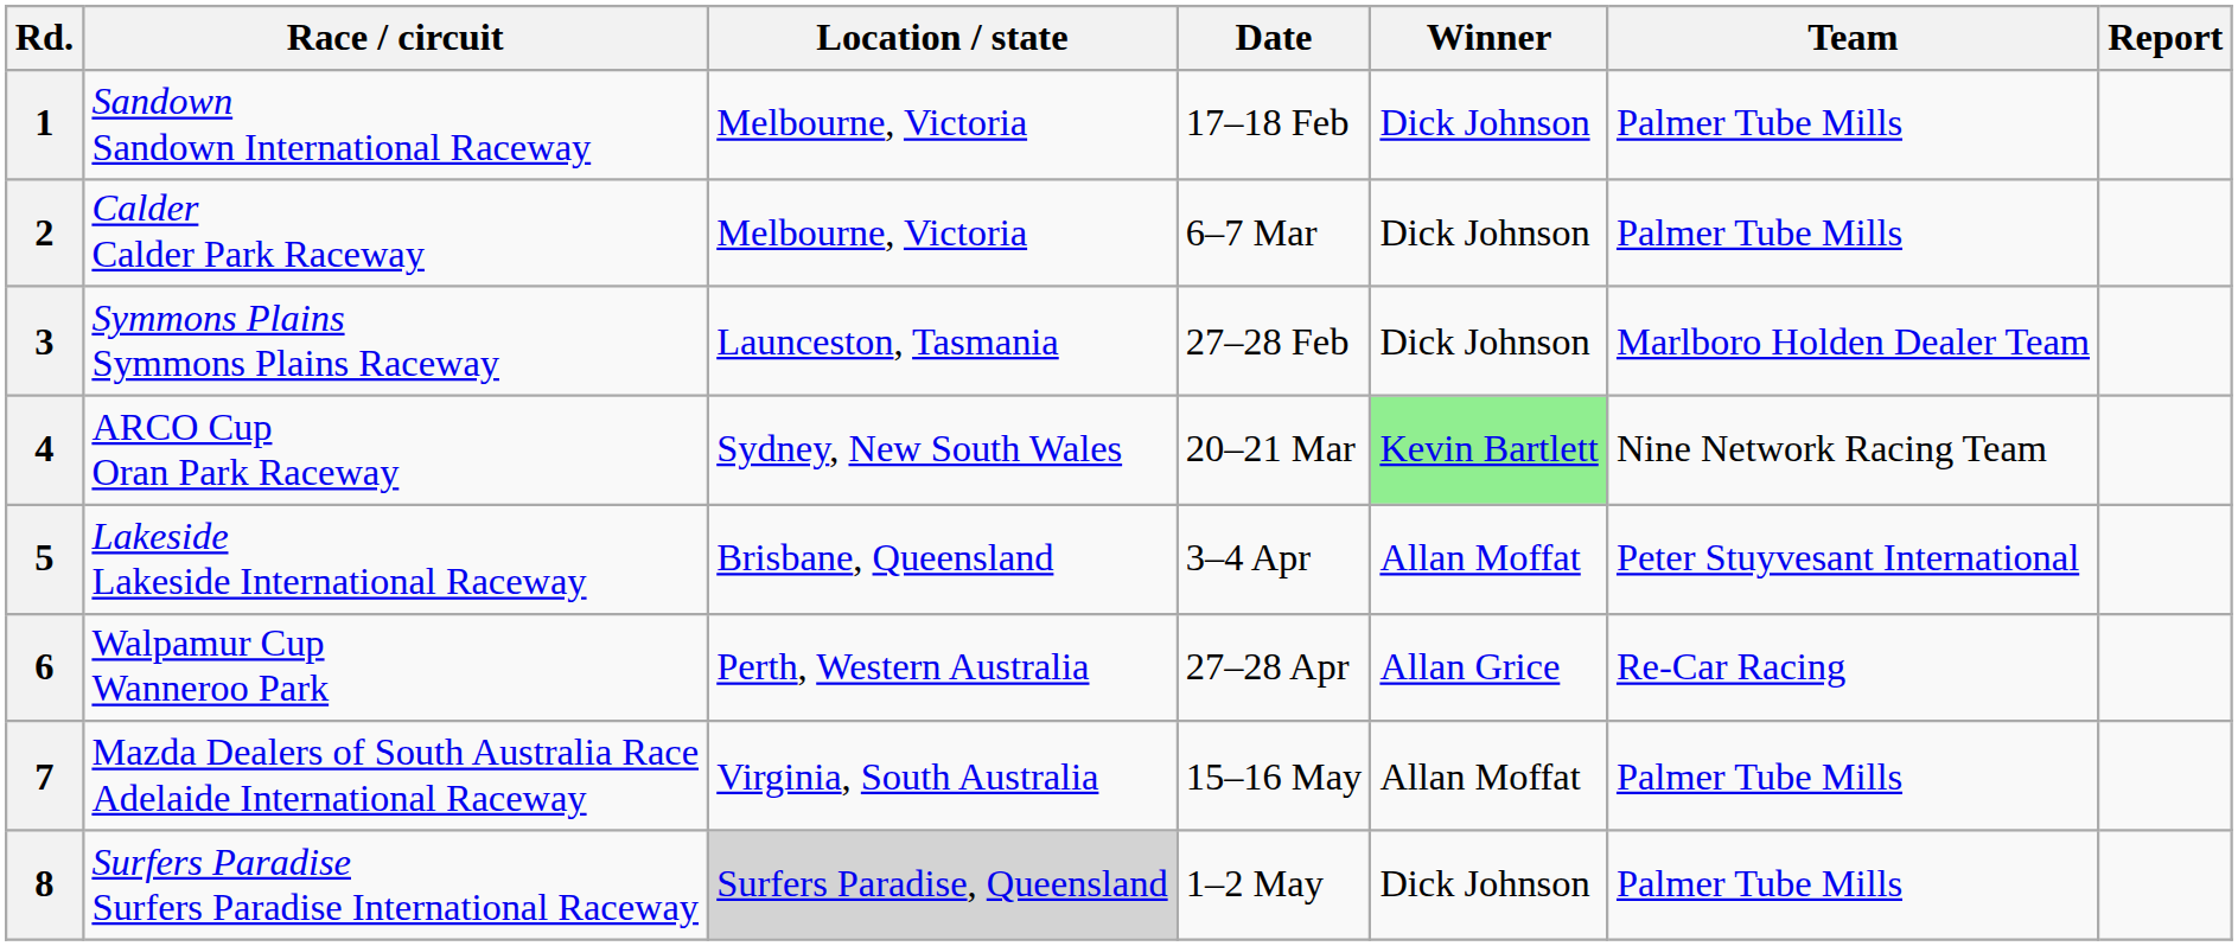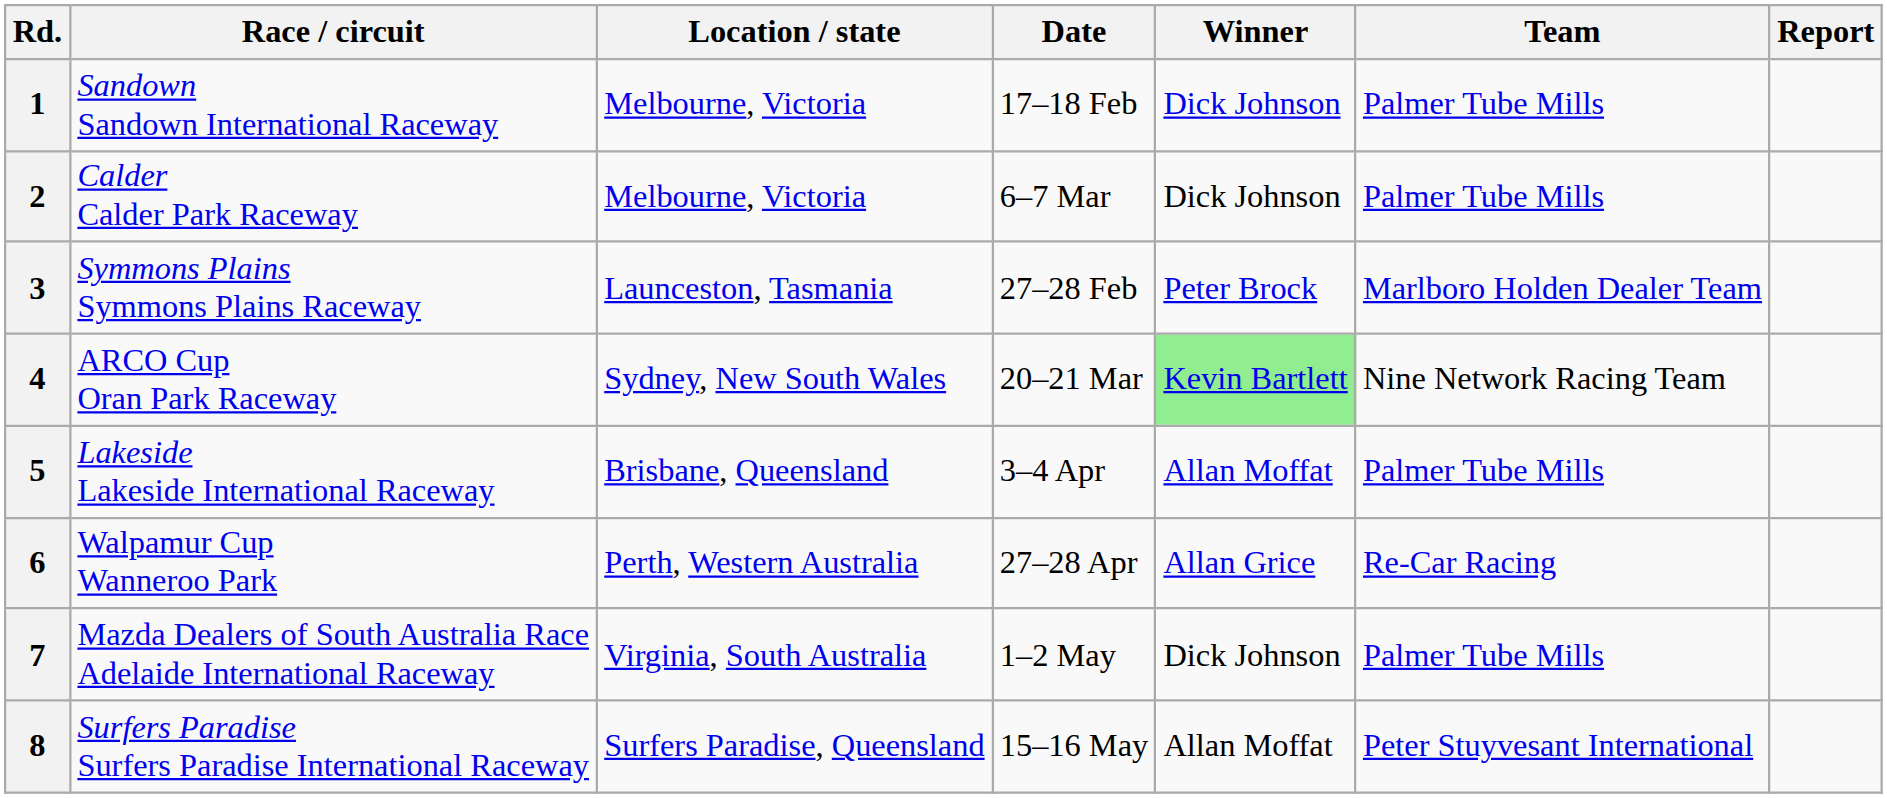 <table class="wikitable" style="font-size: 90%">
 <tr>
 <th>Rd.</th>
 <th>Race / circuit</th>
 <th>Location / state</th>
 <th>Date</th>
 <th>Winner</th>
 <th>Team</th>
 <th>Report</th>
 </tr>
 <tr>
 <th>1</th>
 <td><em><a href='#'>Sandown</a></em><br> <a href='#'>Sandown International Raceway</a></td>
 <td><a href='#'>Melbourne</a>, <a href='#'>Victoria</a></td>
 <td>17–18 Feb</td>
 <td><a href='#'>Dick Johnson</a></td>
 <td><a href='#'>Palmer Tube Mills</a></td>
 <td></td>
 </tr>
 <tr>
 <th>2</th>
 <td><em><a href='#'>Calder</a></em><br> <a href='#'>Calder Park Raceway</a></td>
 <td><a href='#'>Melbourne</a>, <a href='#'>Victoria</a></td>
 <td>6–7 Mar</td>
 <td>Dick Johnson</td>
 <td><a href='#'>Palmer Tube Mills</a></td>
 <td></td>
 </tr>
 <tr>
 <th>3</th>
 <td><em><a href='#'>Symmons Plains</a></em><br> <a href='#'>Symmons Plains Raceway</a></td>
 <td><a href='#'>Launceston</a>, <a href='#'>Tasmania</a></td>
 <td>27–28 Feb</td>
-<td>Dick Johnson</td>
+<td><a href='#'>Peter Brock</a></td>
 <td><a href='#'>Marlboro Holden Dealer Team</a></td>
 <td></td>
 </tr>
 <tr>
 <th>4</th>
 <td><a href='#'>ARCO Cup</a><br><a href='#'>Oran Park Raceway</a></td>
 <td><a href='#'>Sydney</a>, <a href='#'>New South Wales</a></td>
 <td>20–21 Mar</td>
 <td style="background: lightgreen;"><a href='#'>Kevin Bartlett</a></td>
 <td>Nine Network Racing Team</td>
 <td></td>
 </tr>
 <tr>
 <th>5</th>
 <td><em><a href='#'>Lakeside</a></em><br> <a href='#'>Lakeside International Raceway</a></td>
 <td><a href='#'>Brisbane</a>, <a href='#'>Queensland</a></td>
 <td>3–4 Apr</td>
 <td><a href='#'>Allan Moffat</a></td>
-<td><a href='#'>Peter Stuyvesant International</a></td>
+<td><a href='#'>Palmer Tube Mills</a></td>
 <td></td>
 </tr>
 <tr>
 <th>6</th>
 <td><a href='#'>Walpamur Cup</a><br> <a href='#'>Wanneroo Park</a></td>
 <td><a href='#'>Perth</a>, <a href='#'>Western Australia</a></td>
 <td>27–28 Apr</td>
 <td><a href='#'>Allan Grice</a></td>
 <td><a href='#'>Re-Car Racing</a></td>
 <td></td>
 </tr>
 <tr>
 <th>7</th>
 <td><a href='#'>Mazda Dealers of South Australia Race</a><br> <a href='#'>Adelaide International Raceway</a></td>
 <td><a href='#'>Virginia</a>, <a href='#'>South Australia</a></td>
-<td>15–16 May</td>
-<td>Allan Moffat</td>
+<td>1–2 May</td>
+<td>Dick Johnson</td>
 <td><a href='#'>Palmer Tube Mills</a></td>
 <td></td>
 </tr>
 <tr>
 <th>8</th>
 <td><em><a href='#'>Surfers Paradise</a></em><br> <a href='#'>Surfers Paradise International Raceway</a></td>
-<td style="background: lightgrey;"><a href='#'>Surfers Paradise</a>, <a href='#'>Queensland</a></td>
-<td>1–2 May</td>
-<td>Dick Johnson</td>
-<td><a href='#'>Palmer Tube Mills</a></td>
+<td><a href='#'>Surfers Paradise</a>, <a href='#'>Queensland</a></td>
+<td>15–16 May</td>
+<td>Allan Moffat</td>
+<td><a href='#'>Peter Stuyvesant International</a></td>
 <td></td>
 </tr>
 </table>
